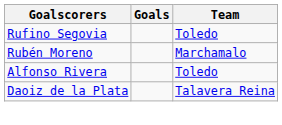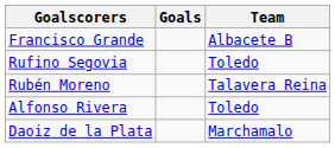 <table class="wikitable">
 <tr>
 <th>Goalscorers</th>
 <th>Goals</th>
 <th>Team</th>
+</tr>
+<tr>
+<td> <a href='#'>Francisco Grande</a></td>
+<td></td>
+<td><a href='#'>Albacete B</a></td>
 </tr>
 <tr>
 <td> <a href='#'>Rufino Segovia</a></td>
 <td></td>
 <td><a href='#'>Toledo</a></td>
 </tr>
 <tr>
 <td> <a href='#'>Rubén Moreno</a></td>
 <td></td>
-<td><a href='#'>Marchamalo</a></td>
+<td><a href='#'>Talavera Reina</a></td>
 </tr>
 <tr>
 <td> <a href='#'>Alfonso Rivera</a></td>
 <td></td>
 <td><a href='#'>Toledo</a></td>
 </tr>
 <tr>
 <td> <a href='#'>Daoiz de la Plata</a></td>
 <td></td>
-<td><a href='#'>Talavera Reina</a></td>
+<td><a href='#'>Marchamalo</a></td>
 </tr>
 </table>
